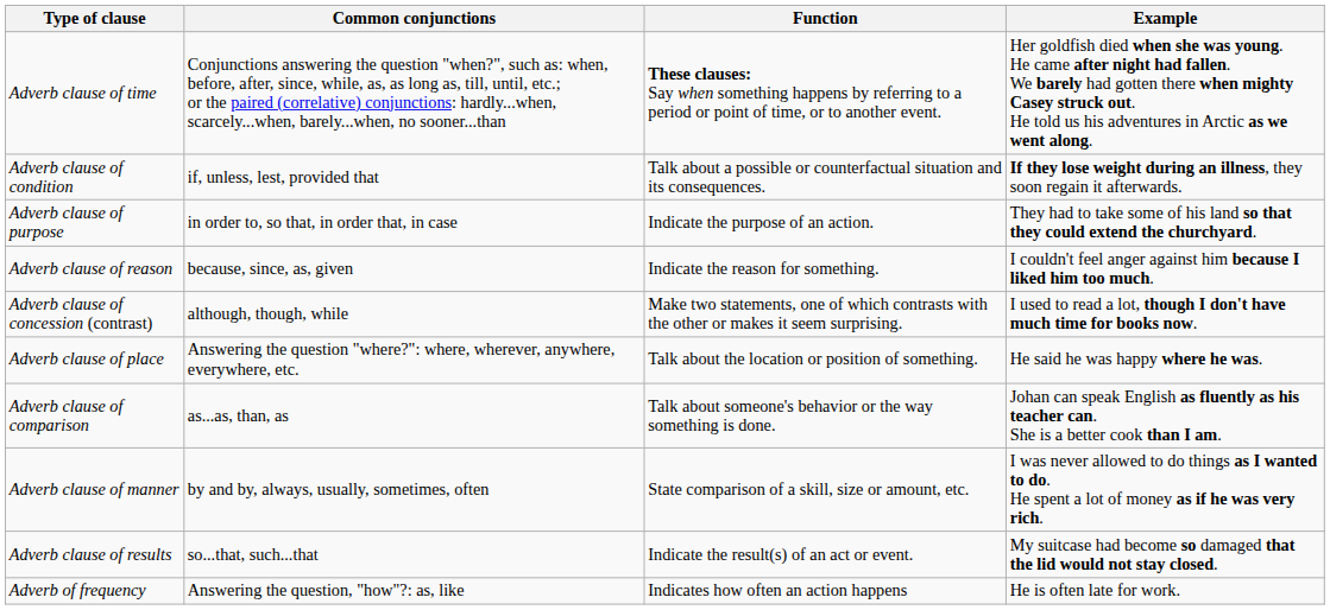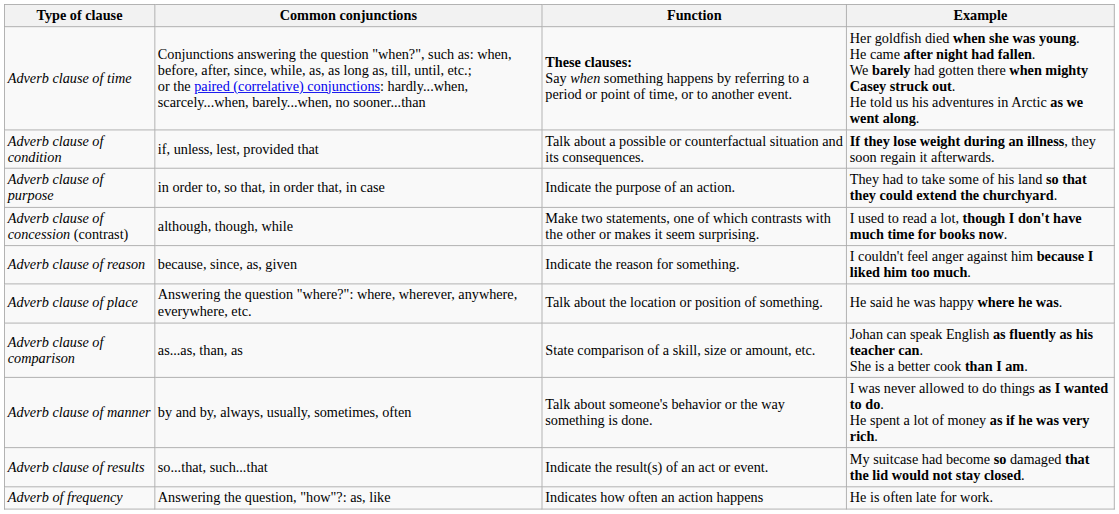 <table class="wikitable sortable">
 <tr>
 <th>Type of clause</th>
 <th>Common conjunctions</th>
 <th>Function</th>
 <th>Example</th>
 </tr>
 <tr>
 <td><em>Adverb clause of time</em></td>
 <td>Conjunctions answering the question "when?", such as: when, before, after, since, while, as, as long as, till, until, etc.;<br>or the <a href='#'>paired (correlative) conjunctions</a>: hardly...when, scarcely...when, barely...when, no sooner...than</td>
 <td><strong>These clauses:</strong><br>Say <em>when</em> something happens by referring to a period or point of time, or to another event.</td>
 <td>Her goldfish died <strong>when she was young</strong>.<br>He came <strong>after night had fallen</strong>.<br>We <strong>barely</strong> had gotten there <strong>when mighty Casey struck out</strong>.<br>He told us his adventures in Arctic <strong>as we went along</strong>.</td>
 </tr>
 <tr>
 <td><em>Adverb clause of condition</em></td>
 <td>if, unless, lest, provided that</td>
 <td>Talk about a possible or counterfactual situation and its consequences.</td>
 <td><strong>If they lose weight during an illness</strong>, they soon regain it afterwards.</td>
 </tr>
 <tr>
 <td><em>Adverb clause of purpose</em></td>
 <td>in order to, so that, in order that, in case</td>
 <td>Indicate the purpose of an action.</td>
 <td>They had to take some of his land <strong>so that they could extend the churchyard</strong>.</td>
 </tr>
 <tr>
+<td><em>Adverb clause of concession</em> (contrast)</td>
+<td>although, though, while</td>
+<td>Make two statements, one of which contrasts with the other or makes it seem surprising.</td>
+<td>I used to read a lot, <strong>though I don't have much time for books now</strong>.</td>
+</tr>
+<tr>
 <td><em>Adverb clause of reason</em></td>
 <td>because, since, as, given</td>
 <td>Indicate the reason for something.</td>
 <td>I couldn't feel anger against him <strong>because I liked him too much</strong>.</td>
-</tr>
-<tr>
-<td><em>Adverb clause of concession</em> (contrast)</td>
-<td>although, though, while</td>
-<td>Make two statements, one of which contrasts with the other or makes it seem surprising.</td>
-<td>I used to read a lot, <strong>though I don't have much time for books now</strong>.</td>
 </tr>
 <tr>
 <td><em>Adverb clause of place</em></td>
 <td>Answering the question "where?": where, wherever, anywhere, everywhere, etc.</td>
 <td>Talk about the location or position of something.</td>
 <td>He said he was happy <strong>where he was</strong>.</td>
 </tr>
 <tr>
 <td><em>Adverb clause of comparison</em></td>
 <td>as...as, than, as</td>
-<td>Talk about someone's behavior or the way something is done.</td>
+<td>State comparison of a skill, size or amount, etc.</td>
 <td>Johan can speak English <strong>as fluently as his teacher can</strong>.<br>She is a better cook <strong>than I am</strong>.</td>
 </tr>
 <tr>
 <td><em>Adverb clause of manner</em></td>
 <td>by and by, always, usually, sometimes, often</td>
-<td>State comparison of a skill, size or amount, etc.</td>
+<td>Talk about someone's behavior or the way something is done.</td>
 <td>I was never allowed to do things <strong>as I wanted to do</strong>.<br>He spent a lot of money <strong>as if he was very rich</strong>.</td>
 </tr>
 <tr>
 <td><em>Adverb clause of results</em></td>
 <td>so...that, such...that</td>
 <td>Indicate the result(s) of an act or event.</td>
 <td>My suitcase had become <strong>so</strong> damaged <strong>that the lid would not stay closed</strong>.</td>
 </tr>
 <tr>
 <td><em>Adverb of frequency</em></td>
 <td>Answering the question, "how"?: as, like</td>
 <td>Indicates how often an action happens</td>
 <td>He is often late for work.</td>
 </tr>
 </table>
